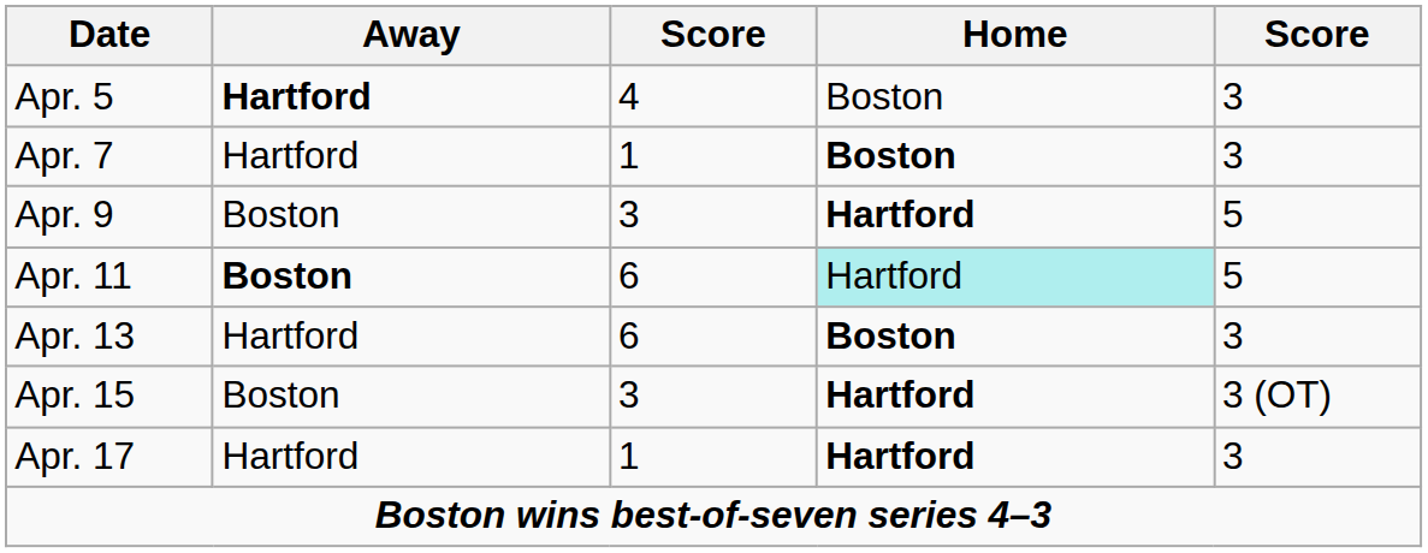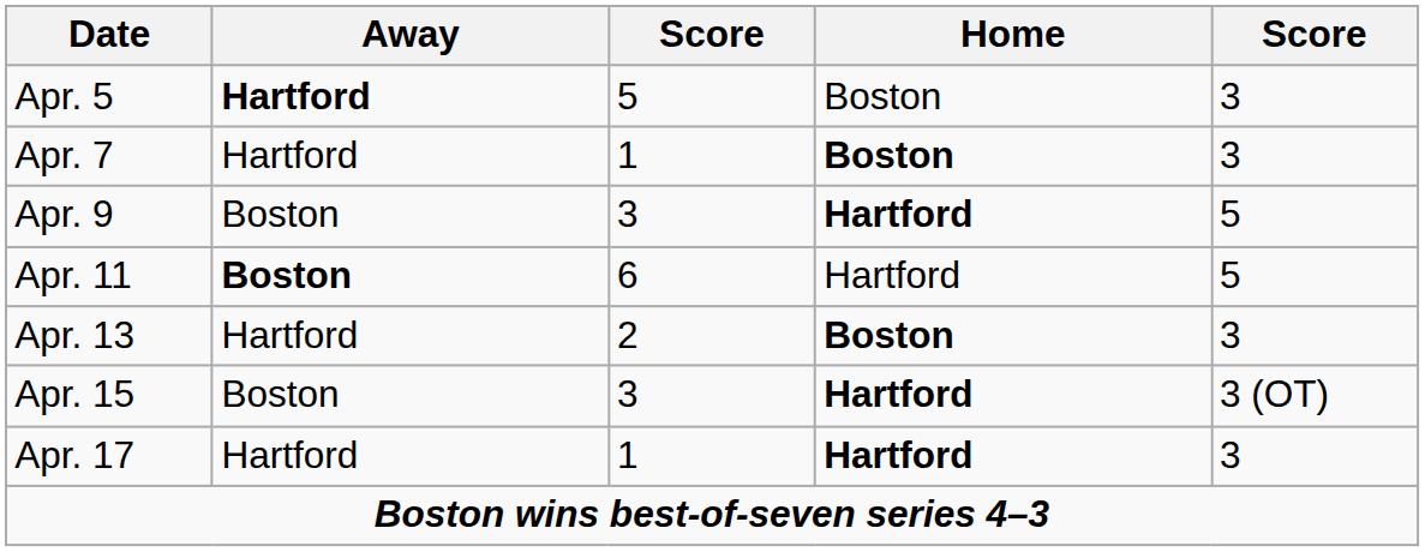 <table class="wikitable">
 <tr>
 <th style="width:5em">Date</th>
 <th style="width:10em">Away</th>
 <th style="width:5em">Score</th>
 <th style="width:10em">Home</th>
 <th style="width:5em">Score</th>
 </tr>
 <tr>
 <td>Apr. 	5</td>
 <td><strong>Hartford</strong></td>
-<td>4</td>
+<td>5</td>
 <td>Boston</td>
 <td>3</td>
 </tr>
 <tr>
 <td>Apr. 	7</td>
 <td>Hartford</td>
 <td>1</td>
 <td><strong>Boston</strong></td>
 <td>3</td>
 </tr>
 <tr>
 <td>Apr. 	9</td>
 <td>Boston</td>
 <td>3</td>
 <td><strong>Hartford</strong></td>
 <td>5</td>
 </tr>
 <tr>
 <td>Apr. 	11</td>
 <td><strong>Boston</strong></td>
 <td>6</td>
-<td style="background: paleturquoise;">Hartford</td>
+<td>Hartford</td>
 <td>5</td>
 </tr>
 <tr>
 <td>Apr. 	13</td>
 <td>Hartford</td>
-<td>6</td>
+<td>2</td>
 <td><strong>Boston</strong></td>
 <td>3</td>
 </tr>
 <tr>
 <td>Apr. 	15</td>
 <td>Boston</td>
 <td>3</td>
 <td><strong>Hartford</strong></td>
 <td>3 	(OT)</td>
 </tr>
 <tr>
 <td>Apr. 	17</td>
 <td>Hartford</td>
 <td>1</td>
 <td><strong>Hartford</strong></td>
 <td>3</td>
 </tr>
 <tr>
 <td align="center" colspan="5"><strong><em>Boston wins best-of-seven series 4–3</em></strong></td>
 </tr>
 </table>
